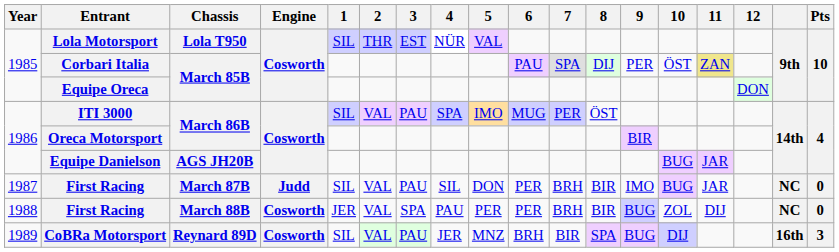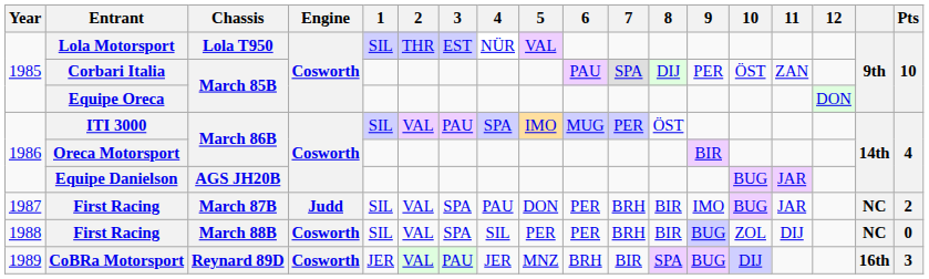 <table class="wikitable" style="text-align:center; font-size:90%">
 <tr>
 <th>Year</th>
 <th>Entrant</th>
 <th>Chassis</th>
 <th>Engine</th>
 <th>1</th>
 <th>2</th>
 <th>3</th>
 <th>4</th>
 <th>5</th>
 <th>6</th>
 <th>7</th>
 <th>8</th>
 <th>9</th>
 <th>10</th>
 <th>11</th>
 <th>12</th>
 <th></th>
 <th>Pts</th>
 </tr>
 <tr>
 <td rowspan=3><a href='#'>1985</a></td>
 <th><a href='#'>Lola Motorsport</a></th>
 <th><a href='#'>Lola T950</a></th>
 <th rowspan=3><a href='#'>Cosworth</a></th>
 <td style="background:#CFCFFF;"><a href='#'>SIL</a><br></td>
 <td style="background:#CFCFFF;"><a href='#'>THR</a><br></td>
 <td style="background:#CFCFFF;"><a href='#'>EST</a><br></td>
 <td style="background:#FFFFFF;"><a href='#'>NÜR</a><br></td>
 <td style="background:#EFCFFF;"><a href='#'>VAL</a><br></td>
 <td></td>
 <td></td>
 <td></td>
 <td></td>
 <td></td>
 <td></td>
 <td></td>
 <th rowspan=3>9th</th>
 <th rowspan=3>10</th>
 </tr>
 <tr>
 <th><a href='#'>Corbari Italia</a></th>
 <th rowspan=2><a href='#'>March 85B</a></th>
 <td></td>
 <td></td>
 <td></td>
 <td></td>
 <td></td>
 <td style="background:#EFCFFF;"><a href='#'>PAU</a><br></td>
 <td style="background:#DFDFDF;"><a href='#'>SPA</a><br></td>
 <td style="background:#DFFFDF;"><a href='#'>DIJ</a><br></td>
 <td><a href='#'>PER</a></td>
 <td><a href='#'>ÖST</a></td>
-<td style="background: khaki;"><a href='#'>ZAN</a></td>
+<td><a href='#'>ZAN</a></td>
 <td></td>
 </tr>
 <tr>
 <th><a href='#'>Equipe Oreca</a></th>
 <td></td>
 <td></td>
 <td></td>
 <td></td>
 <td></td>
 <td></td>
 <td></td>
 <td></td>
 <td></td>
 <td></td>
 <td></td>
 <td style="background:#DFFFDF;"><a href='#'>DON</a><br></td>
 </tr>
 <tr>
 <td rowspan=3><a href='#'>1986</a></td>
 <th><a href='#'>ITI 3000</a></th>
 <th rowspan=2><a href='#'>March 86B</a></th>
 <th rowspan=3><a href='#'>Cosworth</a></th>
 <td style="background:#CFCFFF;"><a href='#'>SIL</a><br></td>
 <td style="background:#EFCFFF;"><a href='#'>VAL</a><br></td>
 <td style="background:#EFCFFF;"><a href='#'>PAU</a><br></td>
 <td style="background:#CFCFFF;"><a href='#'>SPA</a><br></td>
 <td style="background:#FFDF9F;"><a href='#'>IMO</a><br></td>
 <td style="background:#CFCFFF;"><a href='#'>MUG</a><br></td>
 <td style="background:#CFCFFF;"><a href='#'>PER</a><br></td>
 <td><a href='#'>ÖST</a></td>
 <td></td>
 <td></td>
 <td></td>
 <td></td>
 <th rowspan=3>14th</th>
 <th rowspan=3>4</th>
 </tr>
 <tr>
 <th><a href='#'>Oreca Motorsport</a></th>
 <td></td>
 <td></td>
 <td></td>
 <td></td>
 <td></td>
 <td></td>
 <td></td>
 <td></td>
 <td style="background:#EFCFFF;"><a href='#'>BIR</a><br></td>
 <td></td>
 <td></td>
 <td></td>
 </tr>
 <tr>
 <th><a href='#'>Equipe Danielson</a></th>
 <th><a href='#'>AGS JH20B</a></th>
 <td></td>
 <td></td>
 <td></td>
 <td></td>
 <td></td>
 <td></td>
 <td></td>
 <td></td>
 <td></td>
 <td style="background:#EFCFFF;"><a href='#'>BUG</a><br></td>
 <td style="background:#EFCFFF;"><a href='#'>JAR</a><br></td>
 <td></td>
 </tr>
 <tr>
 <td><a href='#'>1987</a></td>
 <th><a href='#'>First Racing</a></th>
 <th><a href='#'>March 87B</a></th>
 <th><a href='#'>Judd</a></th>
 <td><a href='#'>SIL</a></td>
 <td><a href='#'>VAL</a></td>
+<td><a href='#'>SPA</a></td>
 <td><a href='#'>PAU</a></td>
-<td><a href='#'>SIL</a></td>
 <td><a href='#'>DON</a></td>
 <td><a href='#'>PER</a></td>
 <td><a href='#'>BRH</a></td>
 <td><a href='#'>BIR</a></td>
 <td><a href='#'>IMO</a></td>
 <td style="background:#EFCFFF;"><a href='#'>BUG</a><br></td>
 <td><a href='#'>JAR</a></td>
 <td></td>
 <th>NC</th>
-<th>0</th>
+<th>2</th>
 </tr>
 <tr>
 <td><a href='#'>1988</a></td>
 <th><a href='#'>First Racing</a></th>
 <th><a href='#'>March 88B</a></th>
 <th><a href='#'>Cosworth</a></th>
-<td><a href='#'>JER</a></td>
+<td><a href='#'>SIL</a></td>
 <td><a href='#'>VAL</a></td>
 <td><a href='#'>SPA</a></td>
-<td><a href='#'>PAU</a></td>
+<td><a href='#'>SIL</a></td>
 <td><a href='#'>PER</a></td>
 <td><a href='#'>PER</a></td>
 <td><a href='#'>BRH</a></td>
 <td><a href='#'>BIR</a></td>
 <td style="background:#CFCFFF;"><a href='#'>BUG</a><br></td>
 <td><a href='#'>ZOL</a></td>
 <td><a href='#'>DIJ</a></td>
 <td></td>
 <th>NC</th>
 <th>0</th>
 </tr>
 <tr>
 <td><a href='#'>1989</a></td>
 <th><a href='#'>CoBRa Motorsport</a></th>
 <th><a href='#'>Reynard 89D</a></th>
 <th><a href='#'>Cosworth</a></th>
-<td><a href='#'>SIL</a></td>
+<td><a href='#'>JER</a></td>
 <td style="background:#DFFFDF;"><a href='#'>VAL</a><br></td>
 <td style="background:#DFFFDF;"><a href='#'>PAU</a><br></td>
 <td><a href='#'>JER</a></td>
 <td><a href='#'>MNZ</a></td>
 <td><a href='#'>BRH</a></td>
 <td><a href='#'>BIR</a></td>
 <td style="background:#EFCFFF;"><a href='#'>SPA</a><br></td>
 <td style="background:#EFCFFF;"><a href='#'>BUG</a><br></td>
 <td style="background:#CFCFFF;"><a href='#'>DIJ</a><br></td>
 <td></td>
 <td></td>
 <th>16th</th>
 <th>3</th>
 </tr>
 </table>
